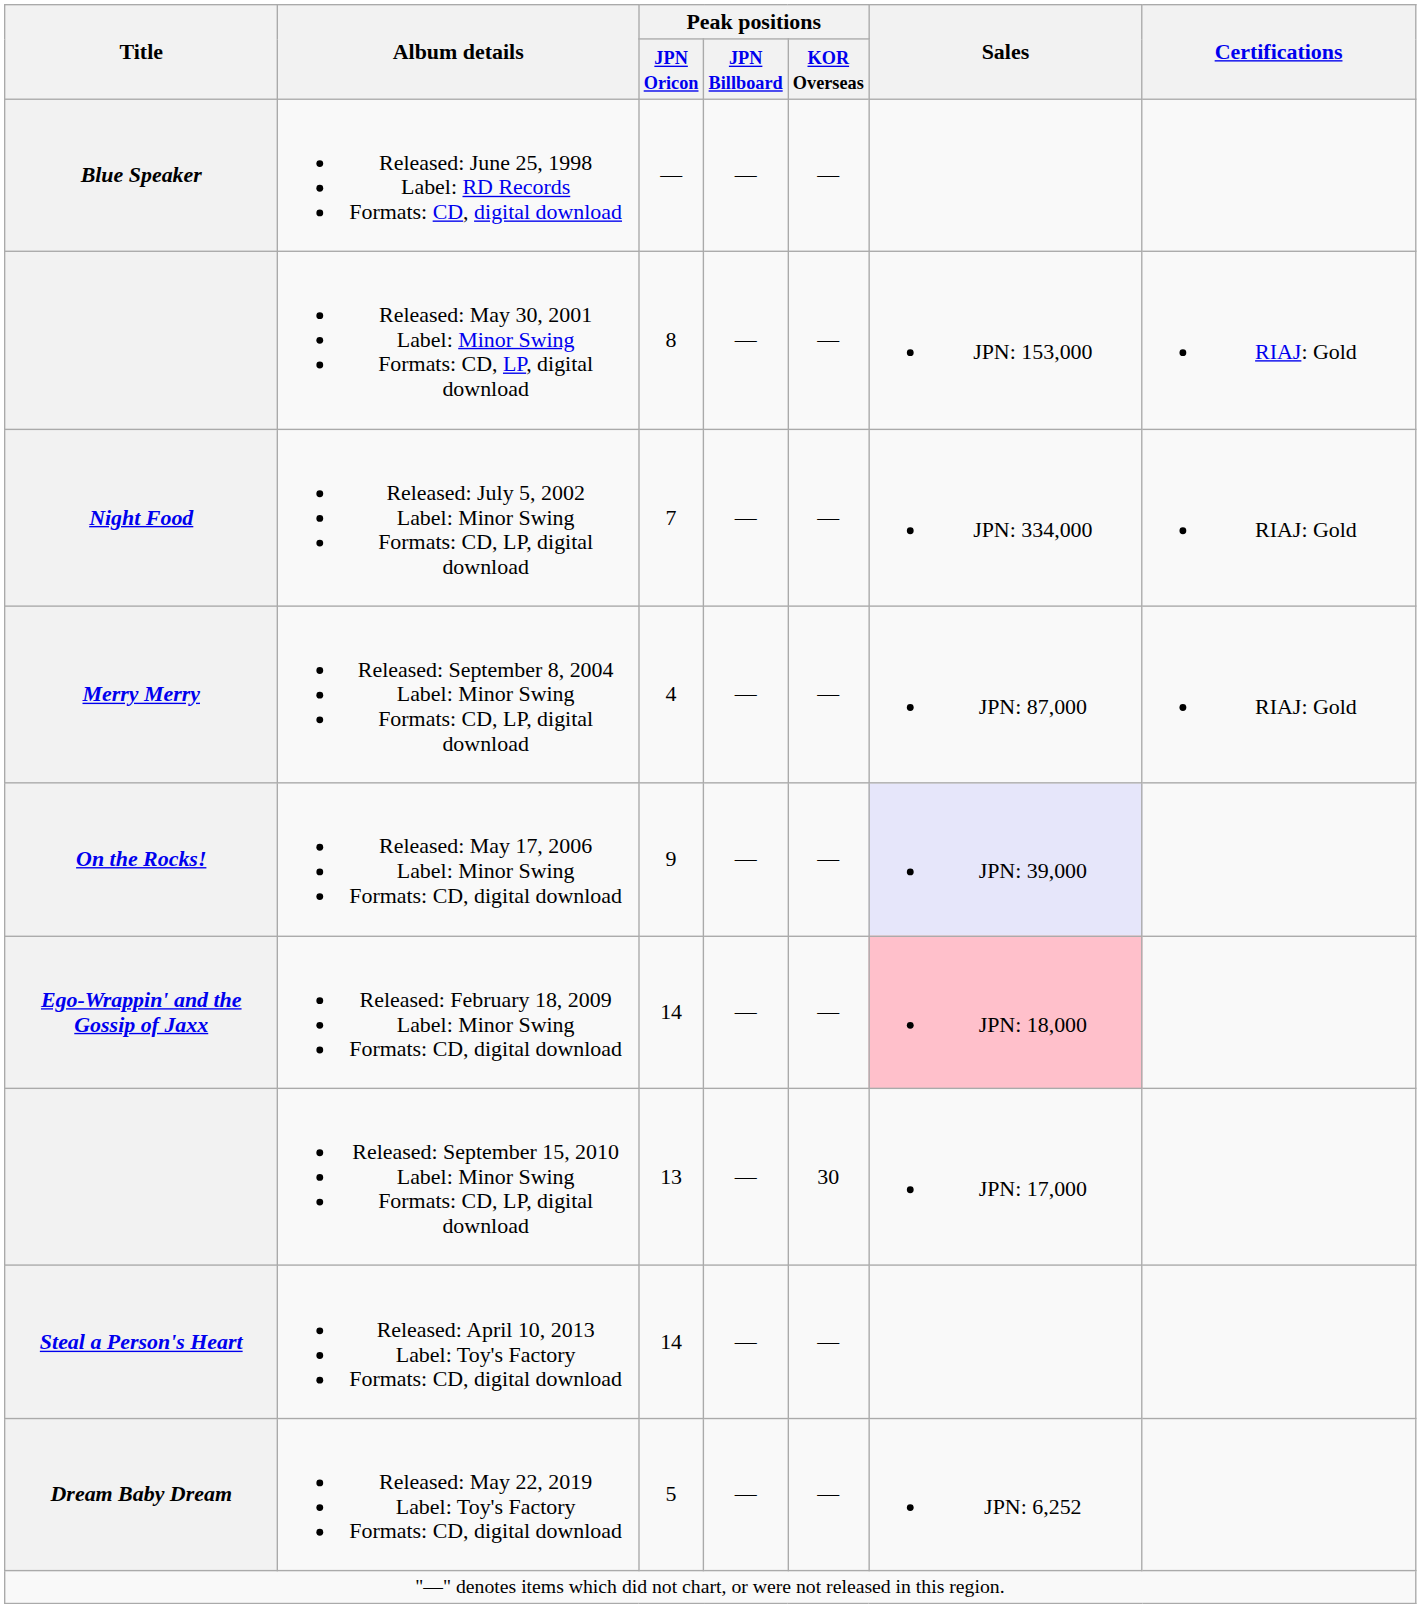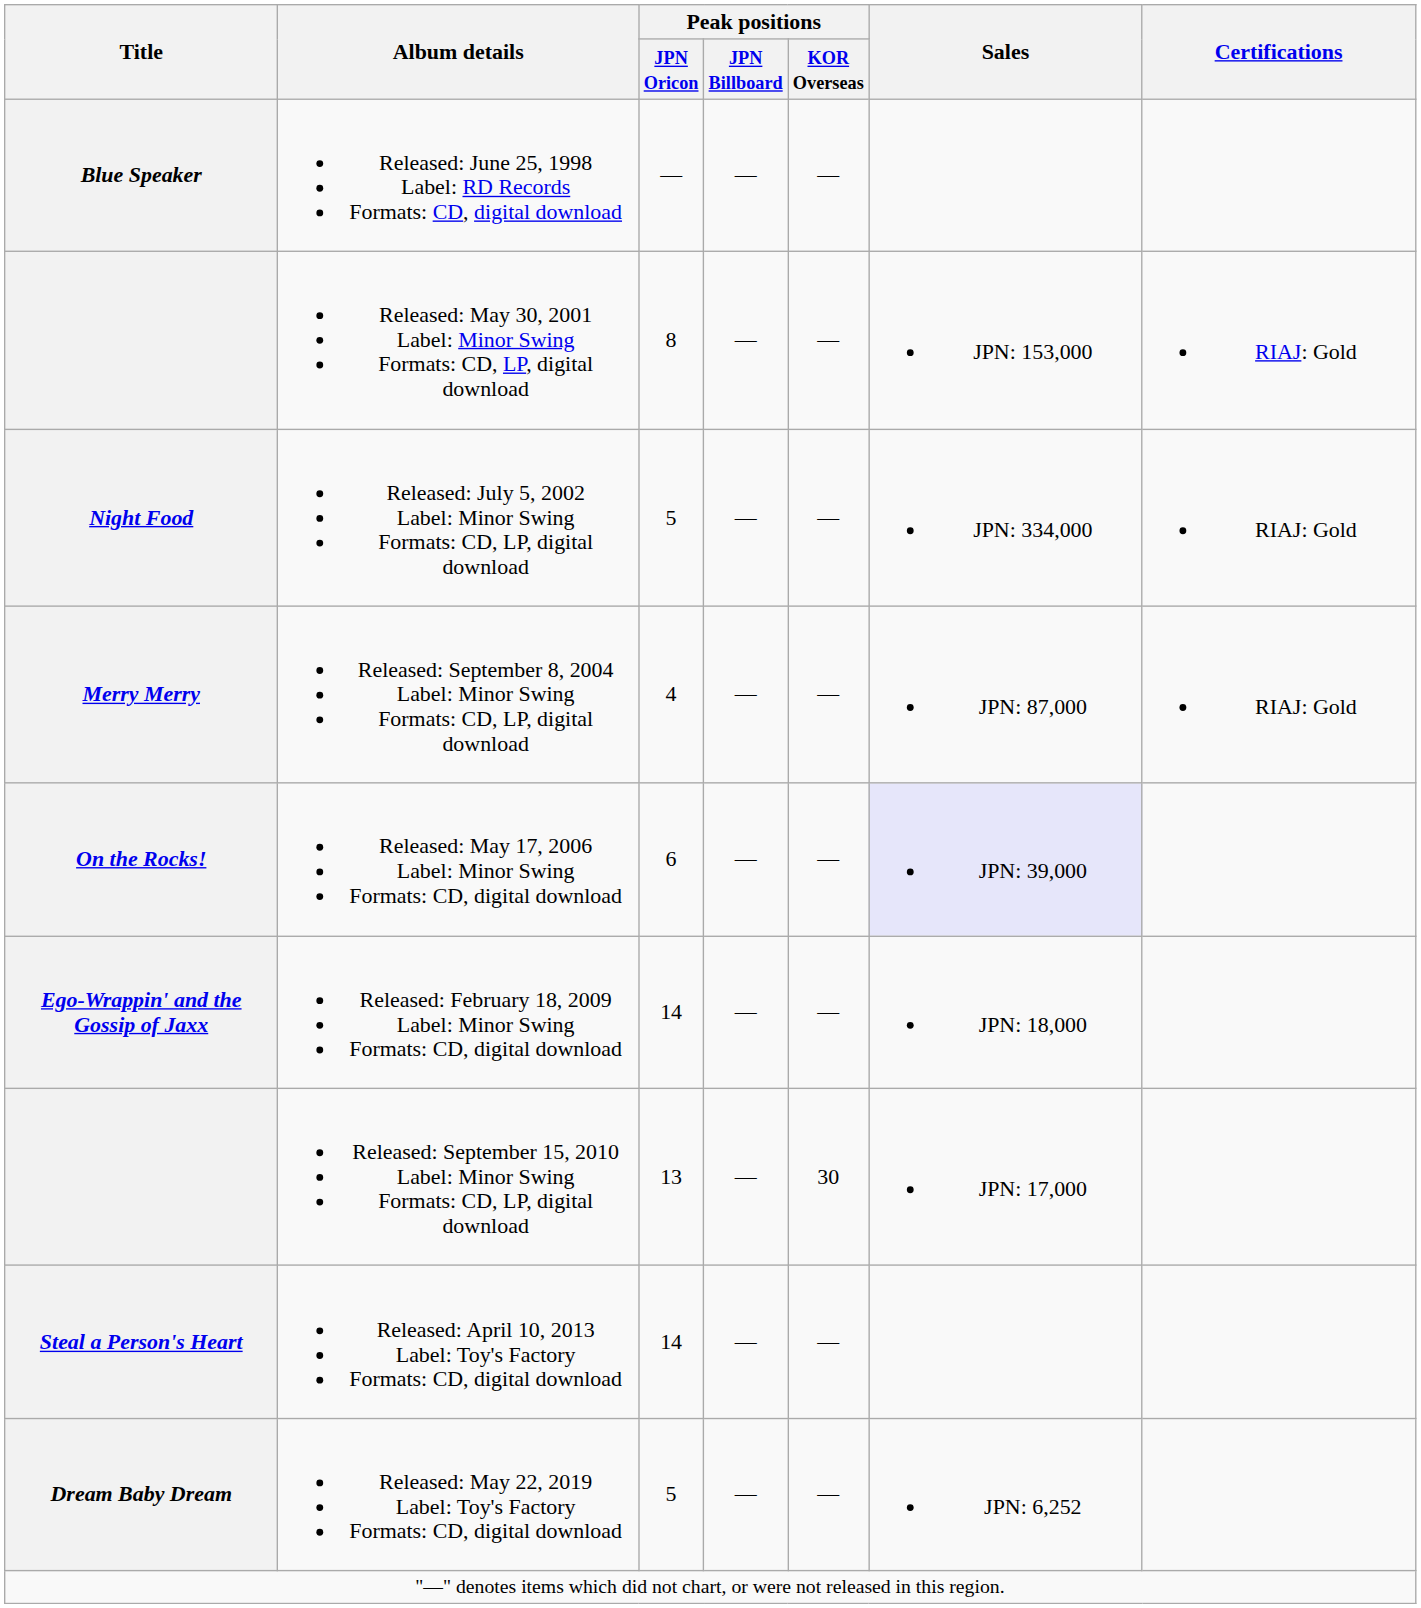 <table class="wikitable plainrowheaders" style="text-align:center;">
 <tr>
 <th style="width:12em;" rowspan="2">Title</th>
 <th style="width:16em;" rowspan="2">Album details</th>
 <th colspan="3">Peak positions</th>
 <th style="width:12em;" rowspan="2">Sales</th>
 <th style="width:12em;" rowspan="2"><a href='#'>Certifications</a></th>
 </tr>
 <tr>
 <th style="width:2.5em;"><small><a href='#'>JPN<br>Oricon</a></small><br></th>
 <th style="width:2.5em;"><small><a href='#'>JPN<br>Billboard</a></small><br></th>
 <th style="width:2.5em;"><small><a href='#'>KOR</a><br>Overseas</small><br></th>
 </tr>
 <tr>
 <th scope="row"><em>Blue Speaker</em></th>
 <td><br><ul><li>Released: June 25, 1998</li><li>Label: <a href='#'>RD Records</a></li><li>Formats: <a href='#'>CD</a>, <a href='#'>digital download</a></li></ul></td>
 <td>—</td>
 <td>—</td>
 <td>—</td>
 <td></td>
 <td></td>
 </tr>
 <tr>
 <th scope="row"></th>
 <td><br><ul><li>Released: May 30, 2001</li><li>Label: <a href='#'>Minor Swing</a></li><li>Formats: CD, <a href='#'>LP</a>, digital download</li></ul></td>
 <td>8</td>
 <td>—</td>
 <td>—</td>
 <td><br><ul><li>JPN: 153,000</li></ul></td>
 <td><br><ul><li><a href='#'>RIAJ</a>: Gold</li></ul></td>
 </tr>
 <tr>
 <th scope="row"><em><a href='#'>Night Food</a></em></th>
 <td><br><ul><li>Released: July 5, 2002</li><li>Label: Minor Swing</li><li>Formats: CD, LP, digital download</li></ul></td>
-<td>7</td>
+<td>5</td>
 <td>—</td>
 <td>—</td>
 <td><br><ul><li>JPN: 334,000</li></ul></td>
 <td><br><ul><li>RIAJ: Gold</li></ul></td>
 </tr>
 <tr>
 <th scope="row"><em><a href='#'>Merry Merry</a></em></th>
 <td><br><ul><li>Released: September 8, 2004</li><li>Label: Minor Swing</li><li>Formats: CD, LP, digital download</li></ul></td>
 <td>4</td>
 <td>—</td>
 <td>—</td>
 <td><br><ul><li>JPN: 87,000</li></ul></td>
 <td><br><ul><li>RIAJ: Gold</li></ul></td>
 </tr>
 <tr>
 <th scope="row"><em><a href='#'>On the Rocks!</a></em></th>
 <td><br><ul><li>Released: May 17, 2006</li><li>Label: Minor Swing</li><li>Formats: CD, digital download</li></ul></td>
-<td>9</td>
+<td>6</td>
 <td>—</td>
 <td>—</td>
 <td style="background: lavender;"><br><ul><li>JPN: 39,000</li></ul></td>
 <td></td>
 </tr>
 <tr>
 <th scope="row"><em><a href='#'>Ego-Wrappin' and the Gossip of Jaxx</a></em></th>
 <td><br><ul><li>Released: February 18, 2009</li><li>Label: Minor Swing</li><li>Formats: CD, digital download</li></ul></td>
 <td>14</td>
 <td>—</td>
 <td>—</td>
-<td style="background: pink;"><br><ul><li>JPN: 18,000</li></ul></td>
+<td><br><ul><li>JPN: 18,000</li></ul></td>
 <td></td>
 </tr>
 <tr>
 <th scope="row"></th>
 <td><br><ul><li>Released: September 15, 2010</li><li>Label: Minor Swing</li><li>Formats: CD, LP, digital download</li></ul></td>
 <td>13</td>
 <td>—</td>
 <td>30</td>
 <td><br><ul><li>JPN: 17,000</li></ul></td>
 <td></td>
 </tr>
 <tr>
 <th scope="row"><em><a href='#'>Steal a Person's Heart</a></em></th>
 <td><br><ul><li>Released: April 10, 2013</li><li>Label: Toy's Factory</li><li>Formats: CD, digital download</li></ul></td>
 <td>14</td>
 <td>—</td>
 <td>—</td>
 <td></td>
 <td></td>
 </tr>
 <tr>
 <th scope="row"><em>Dream Baby Dream</em></th>
 <td><br><ul><li>Released: May 22, 2019</li><li>Label: Toy's Factory</li><li>Formats: CD, digital download</li></ul></td>
 <td>5</td>
 <td>—</td>
 <td>—</td>
 <td><br><ul><li>JPN: 6,252</li></ul></td>
 <td></td>
 </tr>
 <tr>
 <td colspan="12" style="font-size:90%;">"—" denotes items which did not chart, or were not released in this region.</td>
 </tr>
 </table>
